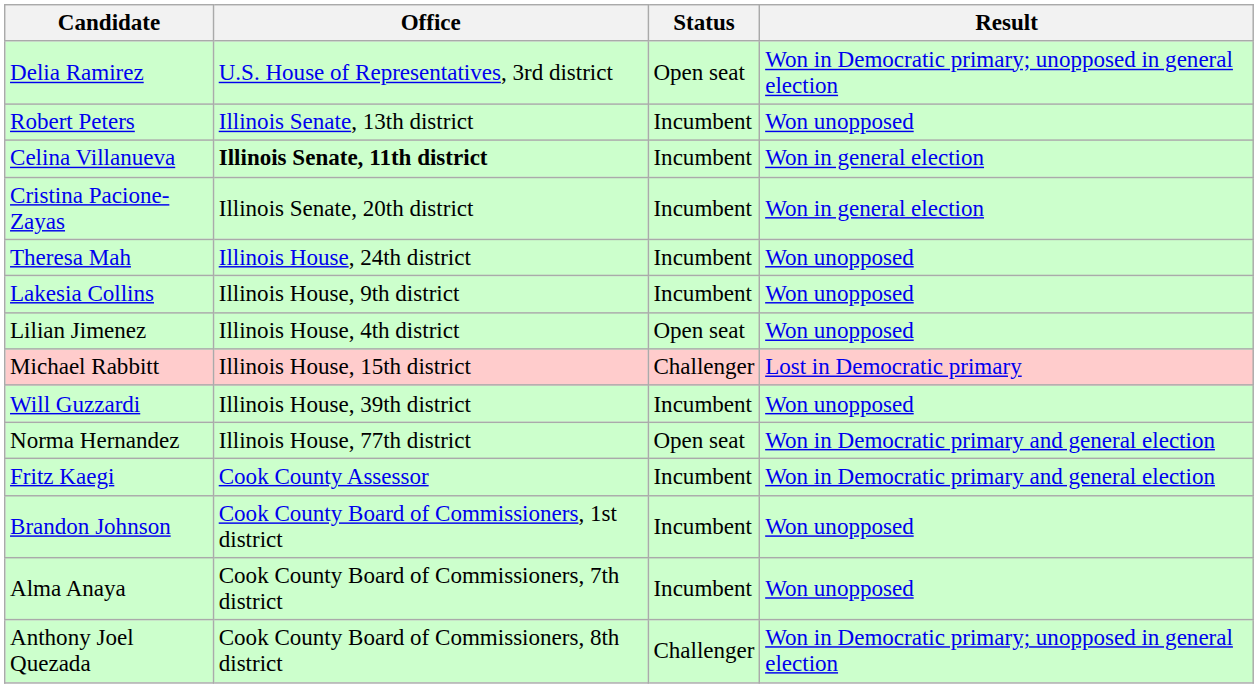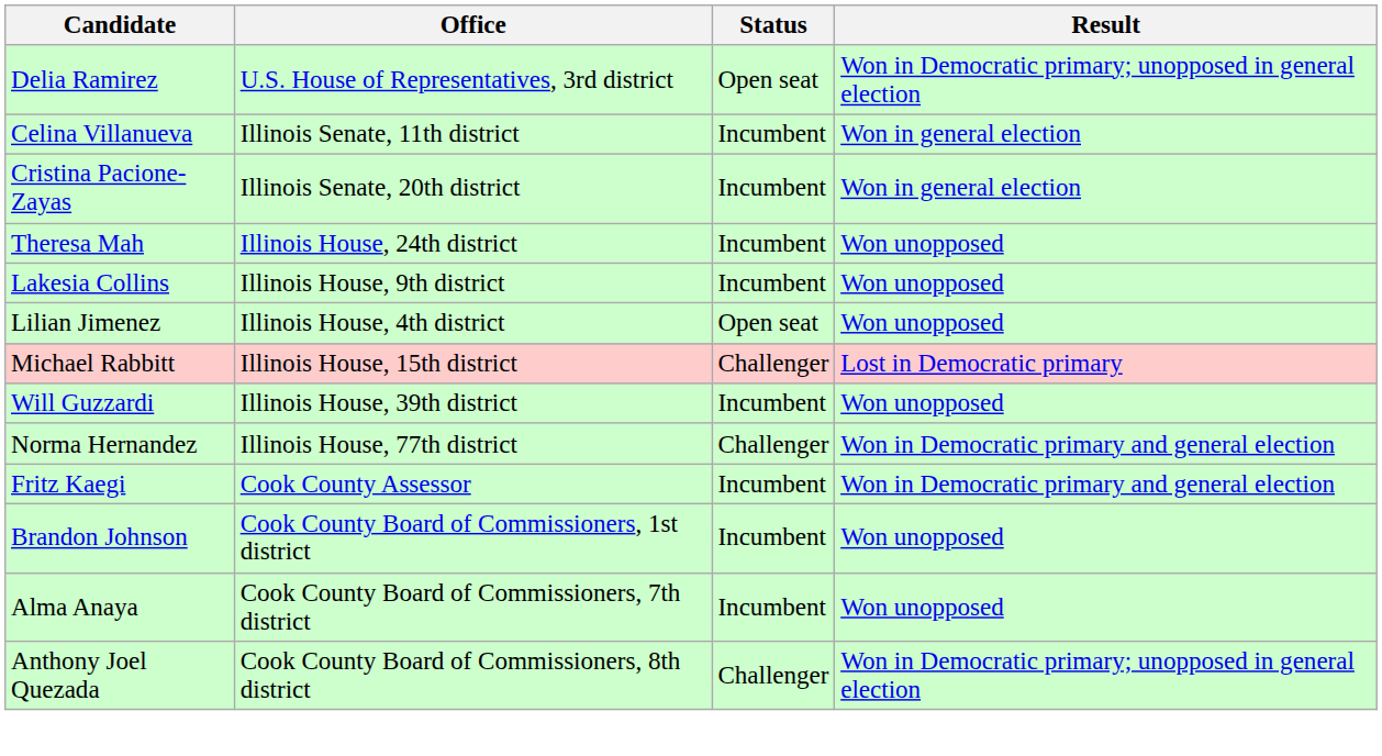 <table class="wikitable">
 <tr>
 <th>Candidate</th>
 <th>Office</th>
 <th>Status</th>
 <th>Result</th>
 </tr>
 <tr bgcolor=ccffcc>
 <td><a href='#'>Delia Ramirez</a></td>
 <td><a href='#'>U.S. House of Representatives</a>, 3rd district</td>
 <td>Open seat</td>
 <td><a href='#'>Won in Democratic primary; unopposed in general election</a></td>
 </tr>
 <tr bgcolor=ccffcc>
-<td><a href='#'>Robert Peters</a></td>
-<td><a href='#'>Illinois Senate</a>, 13th district</td>
-<td>Incumbent</td>
-<td><a href='#'>Won unopposed</a></td>
-</tr>
-<tr bgcolor=ccffcc>
 <td><a href='#'>Celina Villanueva</a></td>
-<td><strong>Illinois Senate, 11th district</strong></td>
+<td>Illinois Senate, 11th district</td>
 <td>Incumbent</td>
 <td><a href='#'>Won in general election</a></td>
 </tr>
 <tr bgcolor=ccffcc>
 <td><a href='#'>Cristina Pacione-Zayas</a></td>
 <td>Illinois Senate, 20th district</td>
 <td>Incumbent</td>
 <td><a href='#'>Won in general election</a></td>
 </tr>
 <tr bgcolor=ccffcc>
 <td><a href='#'>Theresa Mah</a></td>
 <td><a href='#'>Illinois House</a>, 24th district</td>
 <td>Incumbent</td>
 <td><a href='#'>Won unopposed</a></td>
 </tr>
 <tr bgcolor=ccffcc>
 <td><a href='#'>Lakesia Collins</a></td>
 <td>Illinois House, 9th district</td>
 <td>Incumbent</td>
 <td><a href='#'>Won unopposed</a></td>
 </tr>
 <tr bgcolor=ccffcc>
 <td>Lilian Jimenez</td>
 <td>Illinois House, 4th district</td>
 <td>Open seat</td>
 <td><a href='#'>Won unopposed</a></td>
 </tr>
 <tr bgcolor=ffcccc>
 <td>Michael Rabbitt</td>
 <td>Illinois House, 15th district</td>
 <td>Challenger</td>
 <td><a href='#'>Lost in Democratic primary</a></td>
 </tr>
 <tr bgcolor=ccffcc>
 <td><a href='#'>Will Guzzardi</a></td>
 <td>Illinois House, 39th district</td>
 <td>Incumbent</td>
 <td><a href='#'>Won unopposed</a></td>
 </tr>
 <tr bgcolor=ccffcc>
 <td>Norma Hernandez</td>
 <td>Illinois House, 77th district</td>
-<td>Open seat</td>
+<td>Challenger</td>
 <td><a href='#'>Won in Democratic primary and general election</a></td>
 </tr>
 <tr bgcolor=ccffcc>
 <td><a href='#'>Fritz Kaegi</a></td>
 <td><a href='#'>Cook County Assessor</a></td>
 <td>Incumbent</td>
 <td><a href='#'>Won in Democratic primary and general election</a></td>
 </tr>
 <tr bgcolor=ccffcc>
 <td><a href='#'>Brandon Johnson</a></td>
 <td><a href='#'>Cook County Board of Commissioners</a>, 1st district</td>
 <td>Incumbent</td>
 <td><a href='#'>Won unopposed</a></td>
 </tr>
 <tr bgcolor=ccffcc>
 <td>Alma Anaya</td>
 <td>Cook County Board of Commissioners, 7th district</td>
 <td>Incumbent</td>
 <td><a href='#'>Won unopposed</a></td>
 </tr>
 <tr bgcolor=ccffcc>
 <td>Anthony Joel Quezada</td>
 <td>Cook County Board of Commissioners, 8th district</td>
 <td>Challenger</td>
 <td><a href='#'>Won in Democratic primary; unopposed in general election</a></td>
 </tr>
 </table>
